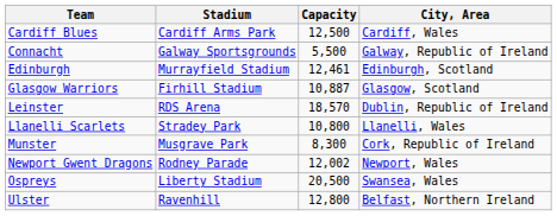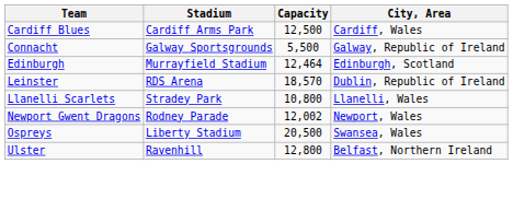 <table class="wikitable">
 <tr>
 <th>Team</th>
 <th>Stadium</th>
 <th>Capacity</th>
 <th>City, Area</th>
 </tr>
 <tr>
 <td> <a href='#'>Cardiff Blues</a></td>
 <td><a href='#'>Cardiff Arms Park</a></td>
 <td style="text-align:center">12,500</td>
 <td><a href='#'>Cardiff</a>, Wales</td>
 </tr>
 <tr>
 <td> <a href='#'>Connacht</a></td>
 <td><a href='#'>Galway Sportsgrounds</a></td>
 <td style="text-align:center">5,500</td>
 <td><a href='#'>Galway</a>, Republic of Ireland</td>
 </tr>
 <tr>
 <td> <a href='#'>Edinburgh</a></td>
 <td><a href='#'>Murrayfield Stadium</a></td>
-<td style="text-align:center">12,461</td>
+<td style="text-align:center">12,464</td>
 <td><a href='#'>Edinburgh</a>, Scotland</td>
-</tr>
-<tr>
-<td> <a href='#'>Glasgow Warriors</a></td>
-<td><a href='#'>Firhill Stadium</a></td>
-<td style="text-align:center">10,887</td>
-<td><a href='#'>Glasgow</a>, Scotland</td>
 </tr>
 <tr>
 <td> <a href='#'>Leinster</a></td>
 <td><a href='#'>RDS Arena</a></td>
 <td style="text-align:center">18,570</td>
 <td><a href='#'>Dublin</a>, Republic of Ireland</td>
 </tr>
 <tr>
 <td> <a href='#'>Llanelli Scarlets</a></td>
 <td><a href='#'>Stradey Park</a></td>
 <td style="text-align:center">10,800</td>
 <td><a href='#'>Llanelli</a>, Wales</td>
-</tr>
-<tr>
-<td> <a href='#'>Munster</a></td>
-<td><a href='#'>Musgrave Park</a></td>
-<td style="text-align:center">8,300</td>
-<td><a href='#'>Cork</a>, Republic of Ireland</td>
 </tr>
 <tr>
 <td> <a href='#'>Newport Gwent Dragons</a></td>
 <td><a href='#'>Rodney Parade</a></td>
 <td style="text-align:center">12,002</td>
 <td><a href='#'>Newport</a>, Wales</td>
 </tr>
 <tr>
 <td> <a href='#'>Ospreys</a></td>
 <td><a href='#'>Liberty Stadium</a></td>
 <td style="text-align:center">20,500</td>
 <td><a href='#'>Swansea</a>, Wales</td>
 </tr>
 <tr>
 <td> <a href='#'>Ulster</a></td>
 <td><a href='#'>Ravenhill</a></td>
 <td style="text-align:center">12,800</td>
 <td><a href='#'>Belfast</a>, Northern Ireland</td>
 </tr>
 </table>
